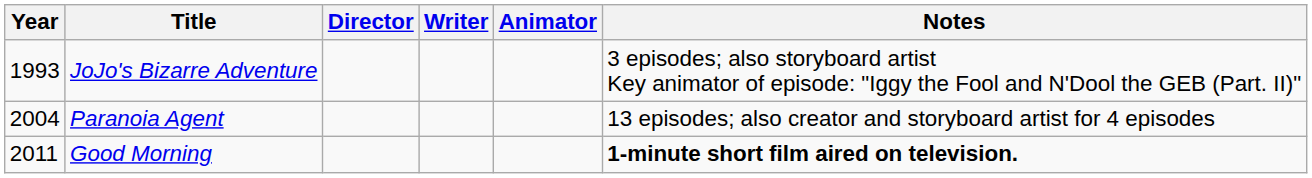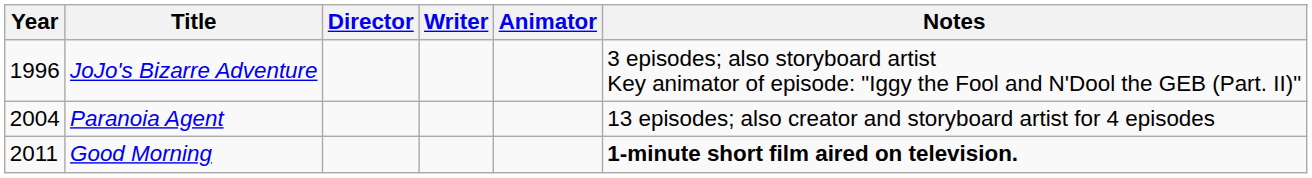 <table class="wikitable sortable">
 <tr>
 <th scope=col>Year</th>
 <th scope=col>Title</th>
 <th scope=col><a href='#'>Director</a></th>
 <th scope=col><a href='#'>Writer</a></th>
 <th scope=col><a href='#'>Animator</a></th>
 <th scope=col class=unsortable>Notes</th>
 </tr>
 <tr>
-<td>1993</td>
+<td>1996</td>
 <td><em><a href='#'>JoJo's Bizarre Adventure</a></em></td>
 <td></td>
 <td></td>
 <td></td>
 <td>3 episodes; also storyboard artist<br>Key animator of episode: "Iggy the Fool and N'Dool the GEB (Part. II)"</td>
 </tr>
 <tr>
 <td>2004</td>
 <td><em><a href='#'>Paranoia Agent</a></em></td>
 <td></td>
 <td></td>
 <td></td>
 <td>13 episodes; also creator and storyboard artist for 4 episodes</td>
 </tr>
 <tr>
 <td>2011</td>
 <td><em><a href='#'>Good Morning</a></em></td>
 <td></td>
 <td></td>
 <td></td>
 <td><strong>1-minute short film aired on television.</strong></td>
 </tr>
 </table>
